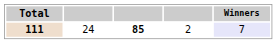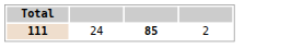 <table style="border: 1px solid #999; background-color:#FFFFFF; line-height:16px; text-align:center">
 <tr>
 <th style="background-color: #ccc;" width="70">Total</th>
 <th style="background-color: #ccc;" width="60"><small></small></th>
 <th style="background-color: #ccc;" width="60"><small></small></th>
 <th style="background-color: #ccc;" width="60"><small></small></th>
-<th style="background-color: #ccc;" width="70"><small>Winners</small></th>
 </tr>
 <tr>
 <td bgcolor=#EFDECD><strong>111</strong></td>
 <td>24</td>
 <td><strong>85</strong></td>
 <td>2</td>
-<td bgcolor=#E6E6FA>7</td>
 </tr>
 </table>
